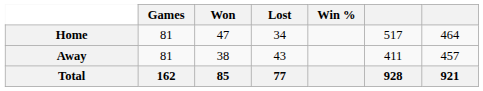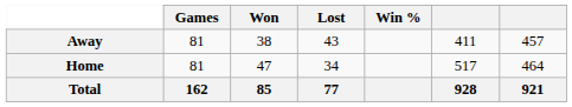 <table class="wikitable" style="font-size:95%; text-align:center; width:38em; border:0;margin: 0.5em auto;">
 <tr>
 <td width="28%" style="background:#fff;border:0;"></td>
 <th width="12%">Games</th>
 <th width="12%">Won</th>
 <th width="12%">Lost</th>
 <th width="12%">Win %</th>
 <th width="12%"></th>
 <th width="12%"></th>
 </tr>
 <tr>
+<th>Away</th>
+<td>81</td>
+<td>38</td>
+<td>43</td>
+<td></td>
+<td>411</td>
+<td>457</td>
+</tr>
+<tr>
 <th>Home</th>
 <td>81</td>
 <td>47</td>
 <td>34</td>
 <td></td>
 <td>517</td>
 <td>464</td>
-</tr>
-<tr>
-<th>Away</th>
-<td>81</td>
-<td>38</td>
-<td>43</td>
-<td></td>
-<td>411</td>
-<td>457</td>
 </tr>
 <tr>
 <th>Total</th>
 <th>162</th>
 <th>85</th>
 <th>77</th>
 <th></th>
 <th>928</th>
 <th>921</th>
 </tr>
 </table>
